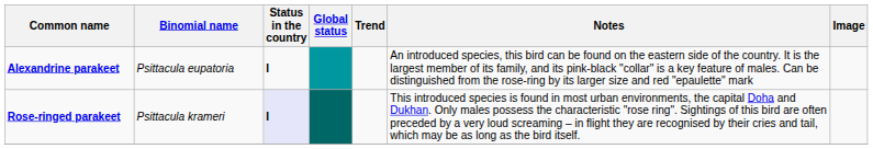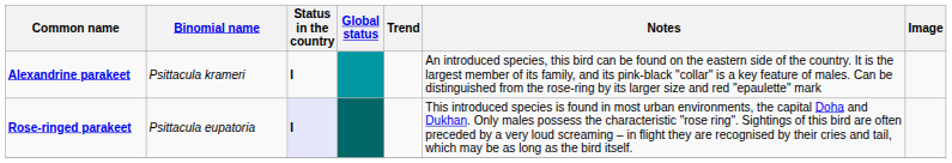 <table class="wikitable sortable">
 <tr>
 <th width="15%">Common name</th>
 <th width="15%"><a href='#'>Binomial name</a></th>
 <th data-sort-type="number" width="1%">Status in the country</th>
 <th width="5%"><a href='#'>Global status</a></th>
 <th width="1%">Trend</th>
 <th class="unsortable">Notes</th>
 <th class="unsortable">Image</th>
 </tr>
 <tr>
 <td><strong><a href='#'>Alexandrine parakeet</a></strong></td>
-<td><em>Psittacula eupatoria</em></td>
+<td><em>Psittacula krameri</em></td>
 <td><strong>I</strong></td>
 <td align=center style="background: #0097a0"></td>
 <td align=center></td>
 <td>An introduced species, this bird can be found on the eastern side of the country. It is the largest member of its family, and its pink-black "collar" is a key feature of males. Can be distinguished from the rose-ring by its larger size and red "epaulette" mark</td>
 <td></td>
 </tr>
 <tr>
 <td><strong><a href='#'>Rose-ringed parakeet</a></strong></td>
-<td><em>Psittacula krameri</em></td>
+<td><em>Psittacula eupatoria</em></td>
 <td style="background: lavender;"><strong>I</strong></td>
 <td align=center style="background: #006666"></td>
 <td align=center></td>
 <td>This introduced species is found in most urban environments, the capital <a href='#'>Doha</a> and <a href='#'>Dukhan</a>. Only males possess the characteristic "rose ring". Sightings of this bird are often preceded by a very loud screaming – in flight they are recognised by their cries and tail, which may be as long as the bird itself.</td>
 <td></td>
 </tr>
 <tr>
 </tr>
 </table>
